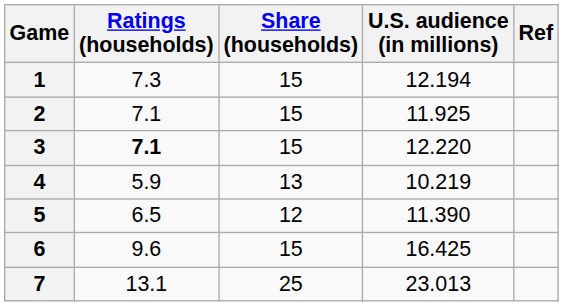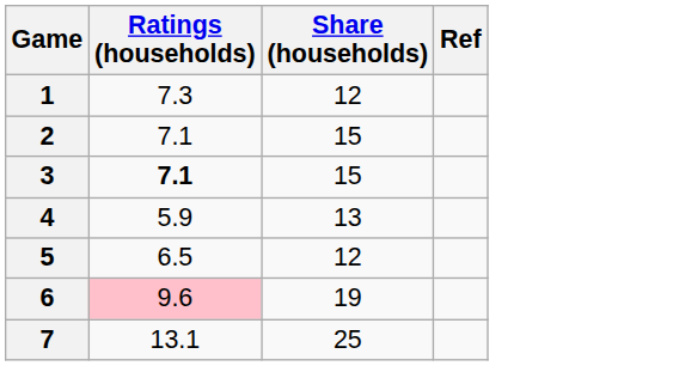 <table class="wikitable sortable plainrowheaders" style="text-align:center;">
 <tr>
 <th scope="col">Game</th>
 <th scope="col"><a href='#'>Ratings</a><br>(households)</th>
 <th scope="col"><a href='#'>Share</a><br>(households)</th>
-<th scope="col">U.S. audience<br>(in millions)</th>
 <th scope="col" class=unsortable>Ref</th>
 </tr>
 <tr>
 <th scope="row" style="text-align:center;">1</th>
 <td>7.3</td>
-<td>15</td>
-<td>12.194</td>
+<td>12</td>
 <td></td>
 </tr>
 <tr>
 <th scope="row" style="text-align:center">2</th>
 <td>7.1</td>
 <td>15</td>
-<td>11.925</td>
 <td></td>
 </tr>
 <tr>
 <th scope="row" style="text-align:center">3</th>
 <td><strong>7.1</strong></td>
 <td>15</td>
-<td>12.220</td>
 <td></td>
 </tr>
 <tr>
 <th scope="row" style="text-align:center">4</th>
 <td>5.9</td>
 <td>13</td>
-<td>10.219</td>
 <td></td>
 </tr>
 <tr>
 <th scope="row" style="text-align:center">5</th>
 <td>6.5</td>
 <td>12</td>
-<td>11.390</td>
 <td></td>
 </tr>
 <tr>
 <th scope="row" style="text-align:center">6</th>
-<td>9.6</td>
-<td>15</td>
-<td>16.425</td>
+<td style="background: pink;">9.6</td>
+<td>19</td>
 <td></td>
 </tr>
 <tr>
 <th scope="row" style="text-align:center">7</th>
 <td>13.1</td>
 <td>25</td>
-<td>23.013</td>
 <td></td>
 </tr>
 </table>
